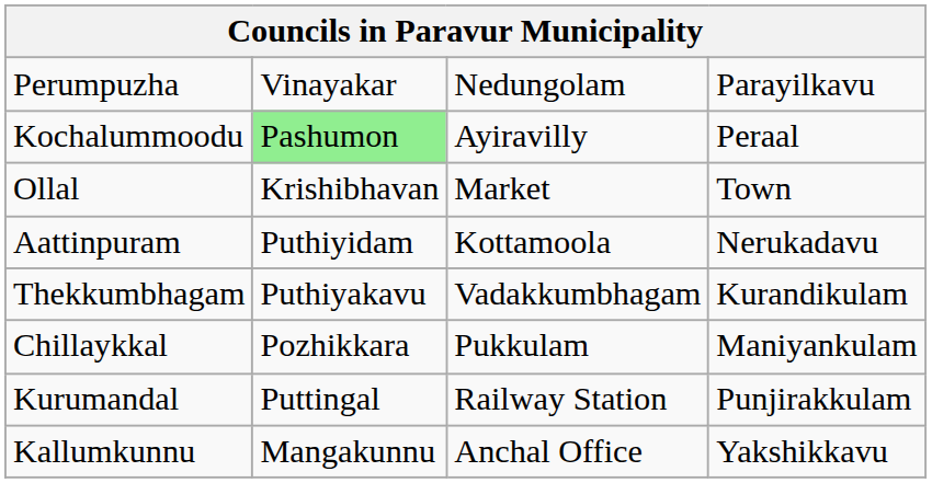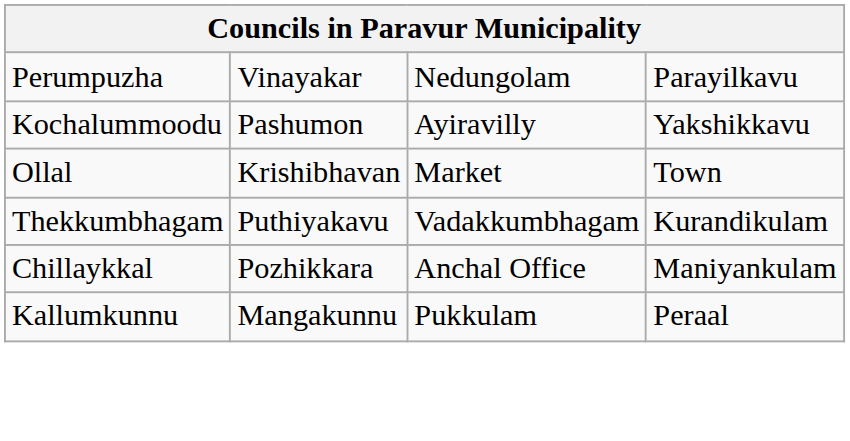 <table class="wikitable" | align="center">
 <tr>
 <th colspan="4">Councils in Paravur Municipality</th>
 </tr>
 <tr>
 <td>Perumpuzha</td>
 <td>Vinayakar</td>
 <td>Nedungolam</td>
 <td>Parayilkavu</td>
 </tr>
 <tr>
 <td>Kochalummoodu</td>
-<td style="background: lightgreen;">Pashumon</td>
+<td>Pashumon</td>
 <td>Ayiravilly</td>
-<td>Peraal</td>
+<td>Yakshikkavu</td>
 </tr>
 <tr>
 <td>Ollal</td>
 <td>Krishibhavan</td>
 <td>Market</td>
 <td>Town</td>
-</tr>
-<tr>
-<td>Aattinpuram</td>
-<td>Puthiyidam</td>
-<td>Kottamoola</td>
-<td>Nerukadavu</td>
 </tr>
 <tr>
 <td>Thekkumbhagam</td>
 <td>Puthiyakavu</td>
 <td>Vadakkumbhagam</td>
 <td>Kurandikulam</td>
 </tr>
 <tr>
 <td>Chillaykkal</td>
 <td>Pozhikkara</td>
-<td>Pukkulam</td>
+<td>Anchal Office</td>
 <td>Maniyankulam</td>
-</tr>
-<tr>
-<td>Kurumandal</td>
-<td>Puttingal</td>
-<td>Railway Station</td>
-<td>Punjirakkulam</td>
 </tr>
 <tr>
 <td>Kallumkunnu</td>
 <td>Mangakunnu</td>
-<td>Anchal Office</td>
-<td>Yakshikkavu</td>
+<td>Pukkulam</td>
+<td>Peraal</td>
 </tr>
 </table>
